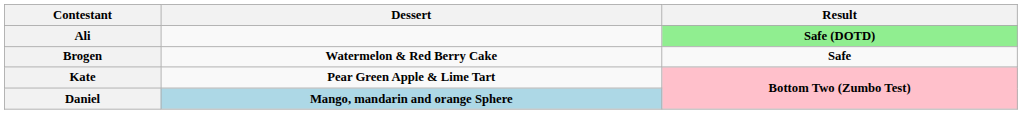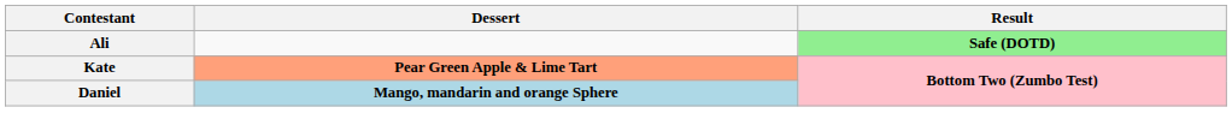 <table class="wikitable plainrowheaders" style="text-align:center; font-size:90%; width:80em;">
 <tr>
 <th>Contestant</th>
 <th>Dessert</th>
 <th>Result</th>
 </tr>
 <tr>
 <th>Ali</th>
 <td></td>
 <td style="background:lightgreen;"><strong>Safe (DOTD)</strong></td>
 </tr>
 <tr>
-<th>Brogen</th>
-<td><strong>Watermelon & Red Berry Cake</strong></td>
-<td><strong>Safe</strong></td>
-</tr>
-<tr>
 <th>Kate</th>
-<td><strong>Pear Green Apple & Lime Tart</strong></td>
+<td style="background: lightsalmon;"><strong>Pear Green Apple & Lime Tart</strong></td>
 <td rowspan="2" style="background:pink;"><strong>Bottom Two (Zumbo Test)</strong></td>
 </tr>
 <tr>
 <th>Daniel</th>
 <td style="background: lightblue;"><strong> Mango, mandarin and orange Sphere</strong></td>
 </tr>
 </table>
